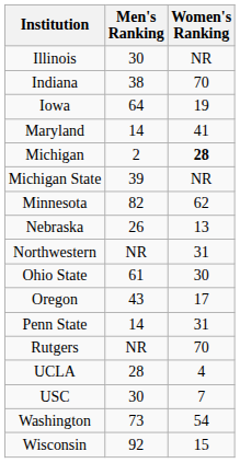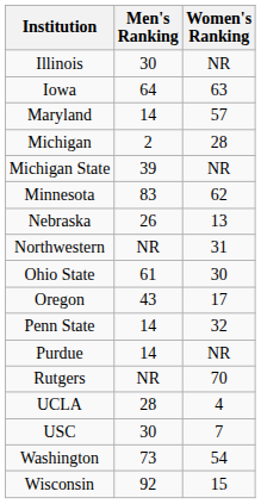 <table class="wikitable sortable" style="text-align: center;">
 <tr>
 <th scope="col">Institution</th>
 <th data-sort-type="number" scope="col">Men's<br>Ranking</th>
 <th data-sort-type="number" scope="col">Women's<br>Ranking</th>
 </tr>
 <tr>
 <td>Illinois</td>
 <td>30</td>
 <td data-sort-value="9999">NR</td>
 </tr>
 <tr>
-<td>Indiana</td>
-<td>38</td>
-<td>70</td>
-</tr>
-<tr>
 <td>Iowa</td>
 <td>64</td>
-<td>19</td>
+<td>63</td>
 </tr>
 <tr>
 <td>Maryland</td>
 <td>14</td>
-<td>41</td>
+<td>57</td>
 </tr>
 <tr>
 <td>Michigan</td>
 <td>2</td>
-<td><strong>28</strong></td>
+<td>28</td>
 </tr>
 <tr>
 <td>Michigan State</td>
 <td>39</td>
 <td data-sort-value="9999">NR</td>
 </tr>
 <tr>
 <td>Minnesota</td>
-<td>82</td>
+<td>83</td>
 <td>62</td>
 </tr>
 <tr>
 <td>Nebraska</td>
 <td>26</td>
 <td>13</td>
 </tr>
 <tr>
 <td>Northwestern</td>
 <td data-sort-value="9999">NR</td>
 <td>31</td>
 </tr>
 <tr>
 <td>Ohio State</td>
 <td>61</td>
 <td>30</td>
 </tr>
 <tr>
 <td>Oregon</td>
 <td>43</td>
 <td>17</td>
 </tr>
 <tr>
 <td>Penn State</td>
 <td>14</td>
-<td>31</td>
+<td>32</td>
+</tr>
+<tr>
+<td>Purdue</td>
+<td>14</td>
+<td data-sort-value="9999">NR</td>
 </tr>
 <tr>
 <td>Rutgers</td>
 <td data-sort-value="9999">NR</td>
 <td>70</td>
 </tr>
 <tr>
 <td>UCLA</td>
 <td>28</td>
 <td>4</td>
 </tr>
 <tr>
 <td>USC</td>
 <td>30</td>
 <td>7</td>
 </tr>
 <tr>
 <td>Washington</td>
 <td>73</td>
 <td>54</td>
 </tr>
 <tr>
 <td>Wisconsin</td>
 <td>92</td>
 <td>15</td>
 </tr>
 </table>
